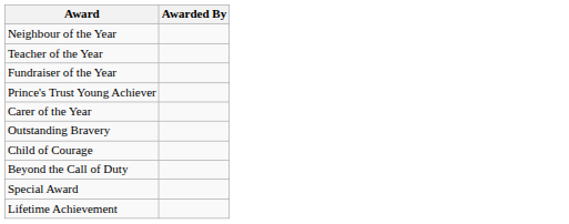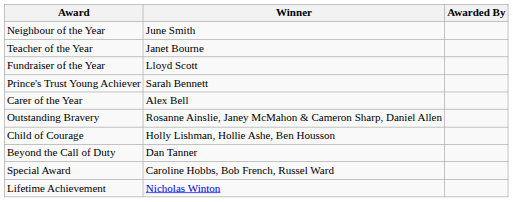 <table class="wikitable sortable">
 <tr>
 <th>Award</th>
+<th>Winner</th>
 <th>Awarded By</th>
 </tr>
 <tr>
 <td>Neighbour of the Year</td>
+<td>June Smith</td>
 <td></td>
 </tr>
 <tr>
 <td>Teacher of the Year</td>
+<td>Janet Bourne</td>
 <td></td>
 </tr>
 <tr>
 <td>Fundraiser of the Year</td>
+<td>Lloyd Scott</td>
 <td></td>
 </tr>
 <tr>
 <td>Prince's Trust Young Achiever</td>
+<td>Sarah Bennett</td>
 <td></td>
 </tr>
 <tr>
 <td>Carer of the Year</td>
+<td>Alex Bell</td>
 <td></td>
 </tr>
 <tr>
 <td>Outstanding Bravery</td>
+<td>Rosanne Ainslie, Janey McMahon & Cameron Sharp, Daniel Allen</td>
 <td></td>
 </tr>
 <tr>
 <td>Child of Courage</td>
+<td>Holly Lishman, Hollie Ashe, Ben Housson</td>
 <td></td>
 </tr>
 <tr>
 <td>Beyond the Call of Duty</td>
+<td>Dan Tanner</td>
 <td></td>
 </tr>
 <tr>
 <td>Special Award</td>
+<td>Caroline Hobbs, Bob French, Russel Ward</td>
 <td></td>
 </tr>
 <tr>
 <td>Lifetime Achievement</td>
+<td><a href='#'>Nicholas Winton</a></td>
 <td></td>
 </tr>
 </table>
